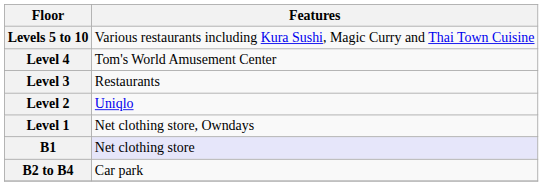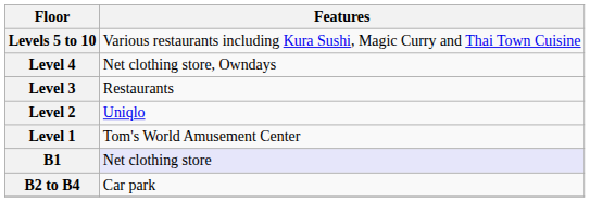 <table class="wikitable">
 <tr>
 <th>Floor</th>
 <th>Features</th>
 </tr>
 <tr>
 <th>Levels 5 to 10</th>
 <td>Various restaurants including <a href='#'>Kura Sushi</a>, Magic Curry and <a href='#'>Thai Town Cuisine</a></td>
 </tr>
 <tr>
 <th>Level 4</th>
-<td>Tom's World Amusement Center</td>
+<td>Net clothing store, Owndays</td>
 </tr>
 <tr>
 <th>Level 3</th>
 <td>Restaurants</td>
 </tr>
 <tr>
 <th>Level 2</th>
 <td><a href='#'>Uniqlo</a></td>
 </tr>
 <tr>
 <th>Level 1</th>
-<td>Net clothing store, Owndays</td>
+<td>Tom's World Amusement Center</td>
 </tr>
 <tr>
 <th>B1</th>
 <td style="background: lavender;">Net clothing store</td>
 </tr>
 <tr>
 <th>B2 to B4</th>
 <td>Car park</td>
 </tr>
 <tr>
 </tr>
 </table>
